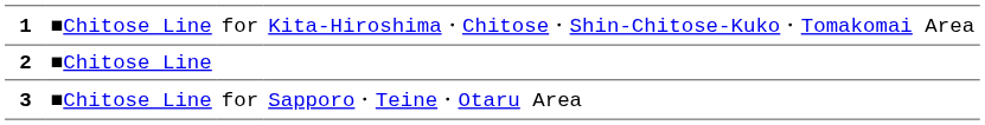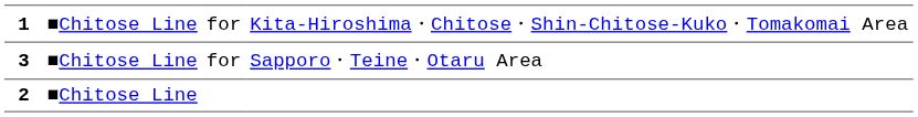 <table border="1" cellspacing="0" cellpadding="3" frame="hsides" rules="rows">
 <tr>
 <th style="width:20px">1</th>
 <td><span>■</span><a href='#'>Chitose Line</a></td>
 <td>for</td>
 <td><a href='#'>Kita-Hiroshima</a>・<a href='#'>Chitose</a>・<a href='#'>Shin-Chitose-Kuko</a>・<a href='#'>Tomakomai</a> Area</td>
 </tr>
 <tr>
+<th>3</th>
+<td><span>■</span><a href='#'>Chitose Line</a></td>
+<td>for</td>
+<td><a href='#'>Sapporo</a>・<a href='#'>Teine</a>・<a href='#'>Otaru</a> Area</td>
+</tr>
+<tr>
 <th>2</th>
 <td><span>■</span><a href='#'>Chitose Line</a></td>
 <td></td>
 <td></td>
 </tr>
-<tr>
-<th>3</th>
-<td><span>■</span><a href='#'>Chitose Line</a></td>
-<td>for</td>
-<td><a href='#'>Sapporo</a>・<a href='#'>Teine</a>・<a href='#'>Otaru</a> Area</td>
-</tr>
 </table>
